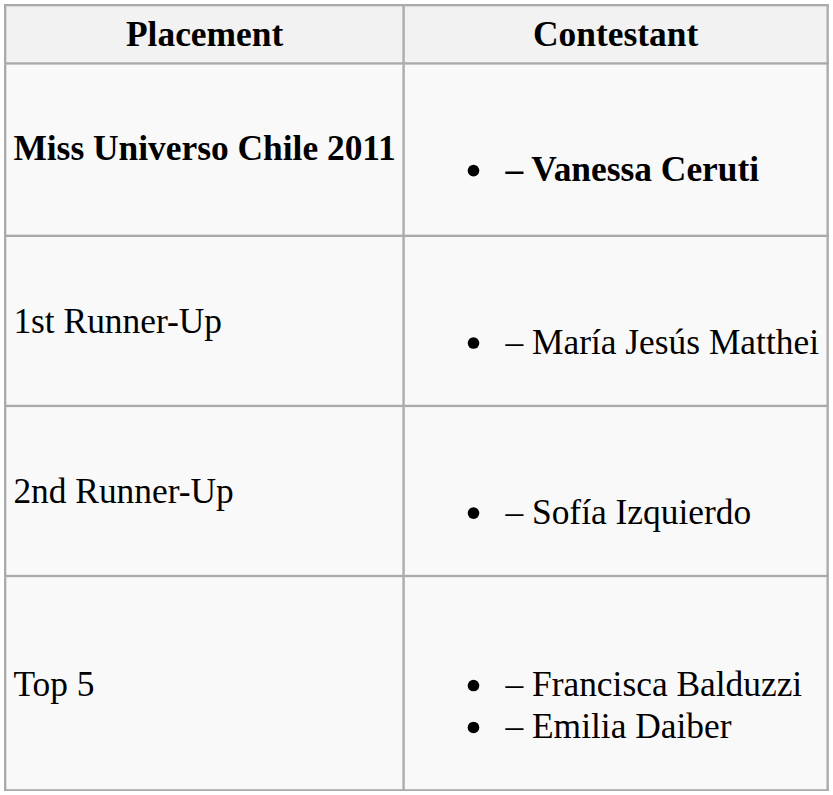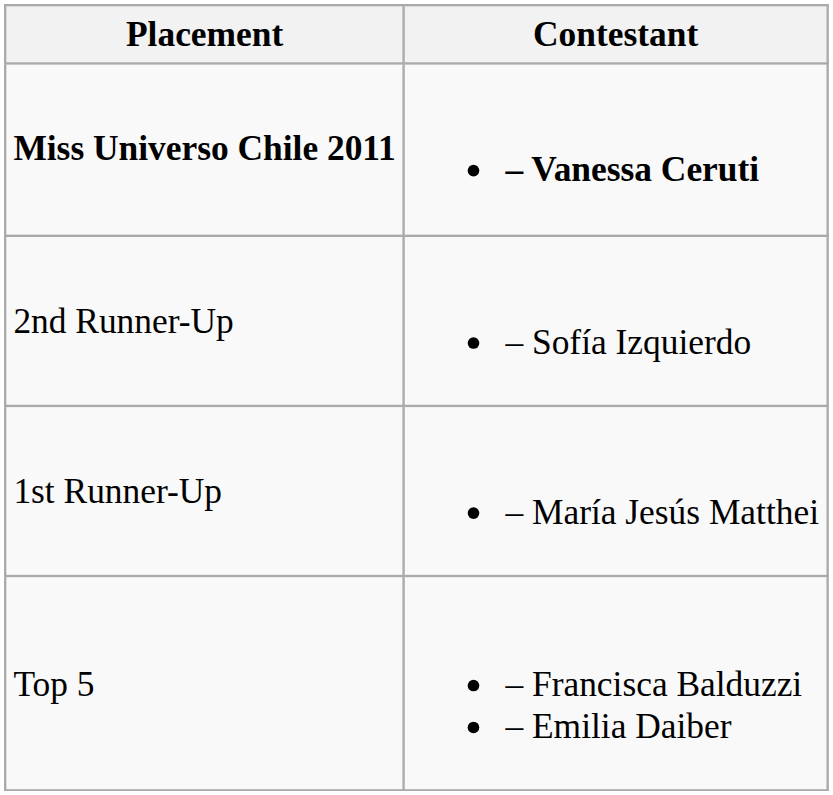 <table class="wikitable sortable" style="font-size: 95%;">
 <tr>
 <th>Placement</th>
 <th>Contestant</th>
 </tr>
 <tr>
 <td><strong>Miss Universo Chile 2011</strong></td>
 <td><br><ul><li><strong> – Vanessa Ceruti</strong></li></ul></td>
 </tr>
 <tr>
+<td>2nd Runner-Up</td>
+<td><br><ul><li> – Sofía Izquierdo</li></ul></td>
+</tr>
+<tr>
 <td>1st Runner-Up</td>
 <td><br><ul><li> – María Jesús Matthei</li></ul></td>
-</tr>
-<tr>
-<td>2nd Runner-Up</td>
-<td><br><ul><li> – Sofía Izquierdo</li></ul></td>
 </tr>
 <tr>
 <td>Top 5</td>
 <td><br><ul><li> –  Francisca Balduzzi</li><li> –  Emilia Daiber</li></ul></td>
 </tr>
 </table>
